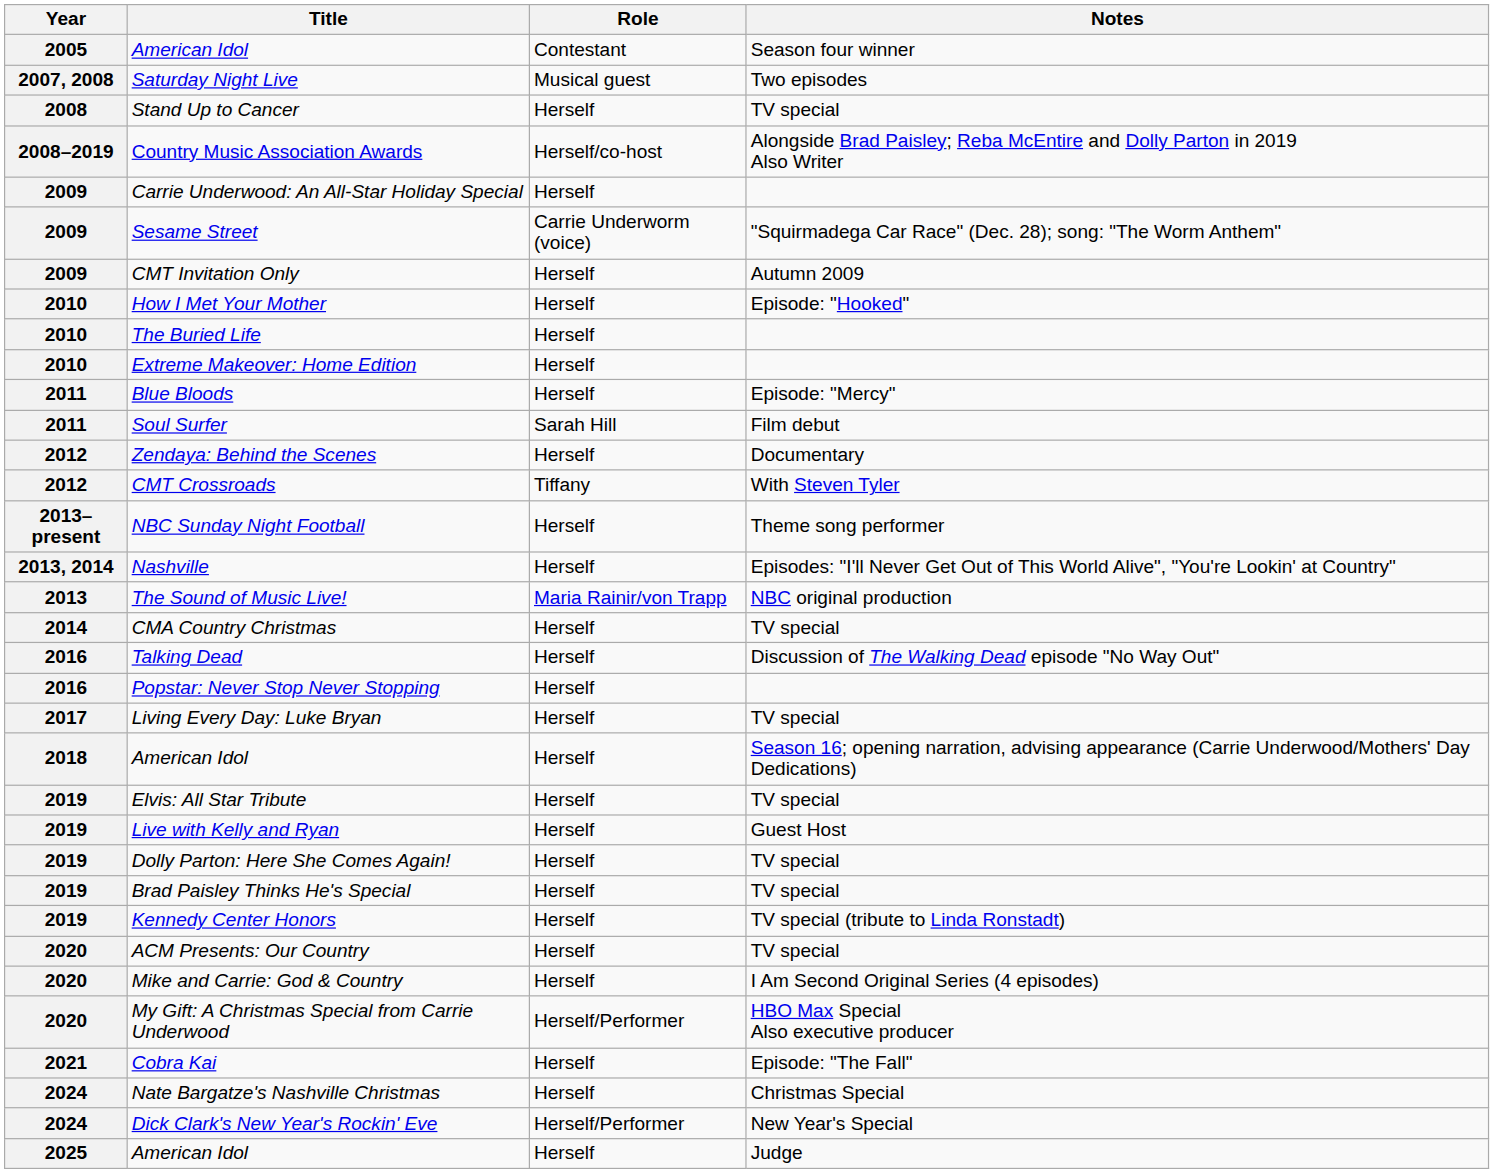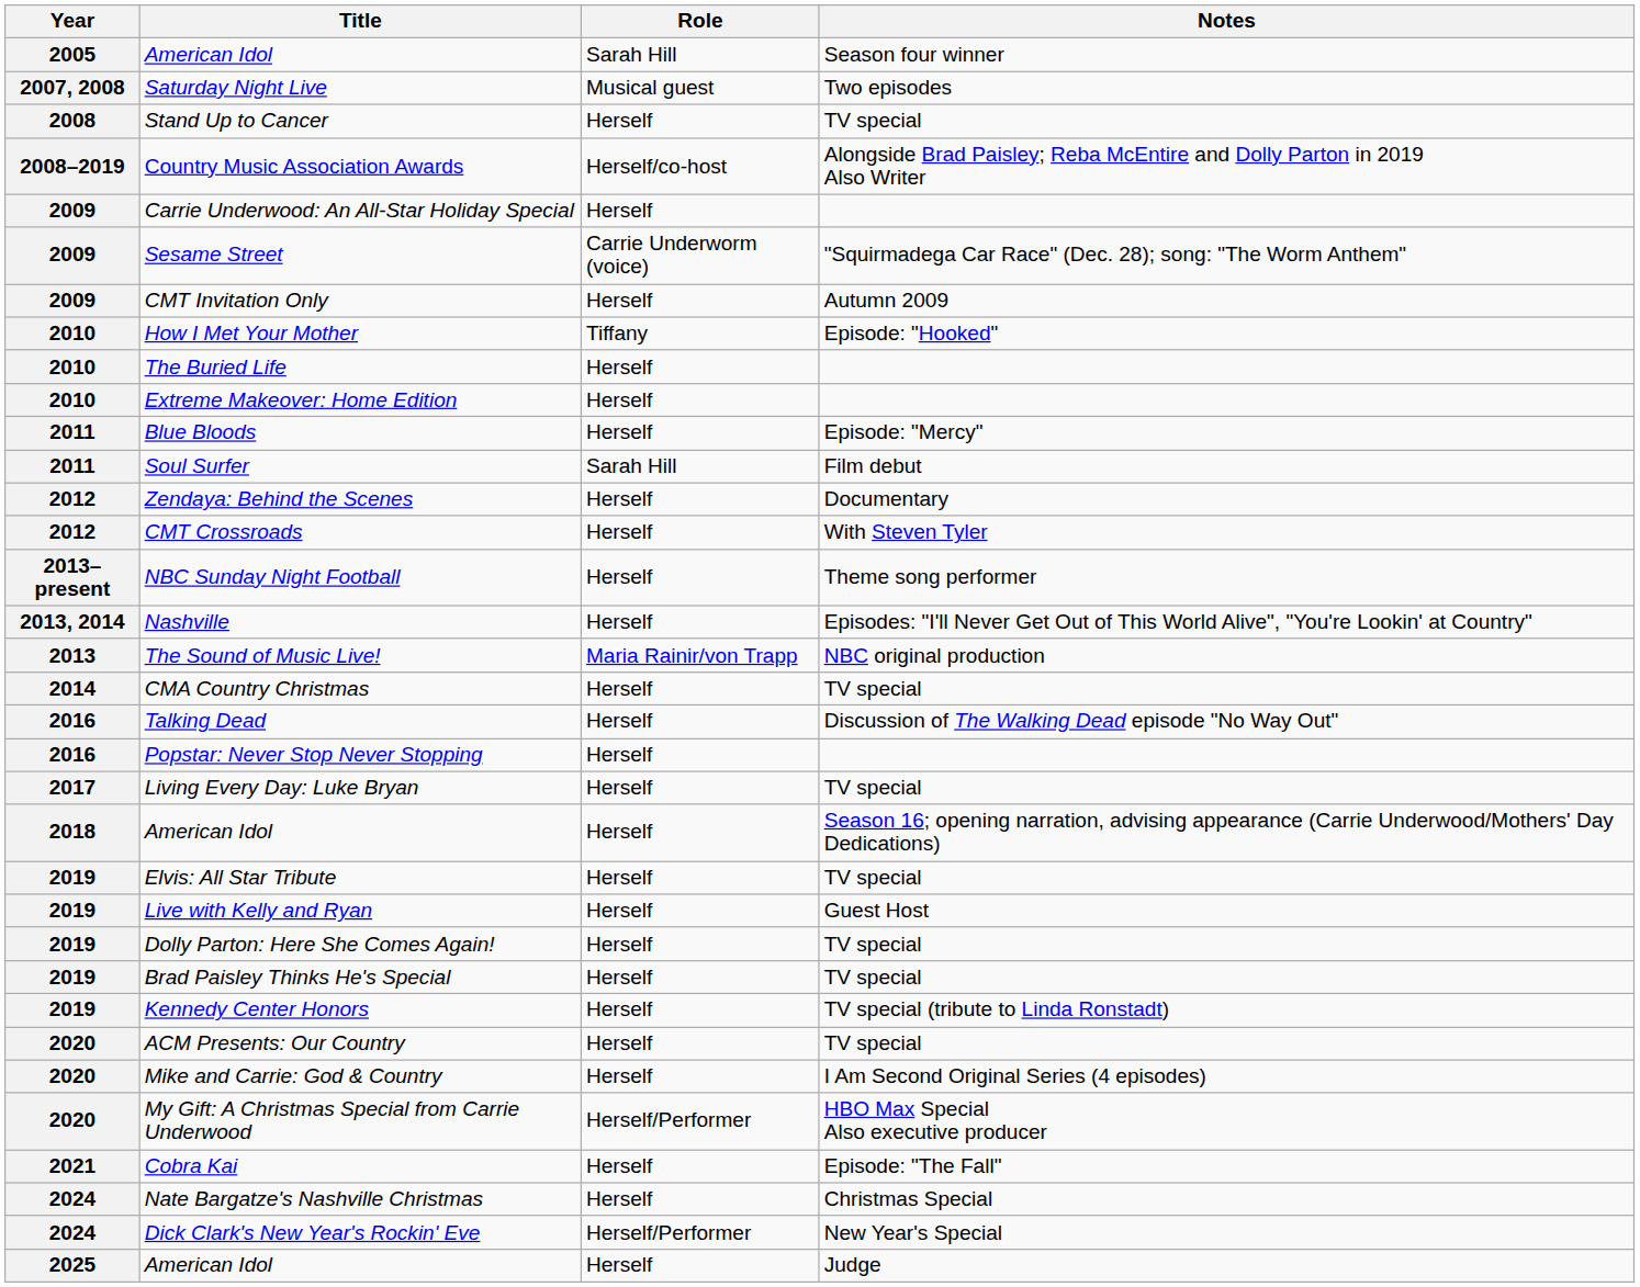 <table class="wikitable plainrowheaders sortable">
 <tr>
 <th scope="col">Year</th>
 <th scope="col">Title</th>
 <th scope="col">Role</th>
 <th scope="col" class="unsortable">Notes</th>
 </tr>
 <tr>
 <th scope="row">2005</th>
 <td><em><a href='#'>American Idol</a></em></td>
-<td>Contestant</td>
+<td>Sarah Hill</td>
 <td>Season four winner</td>
 </tr>
 <tr>
 <th scope="row">2007, 2008</th>
 <td><em><a href='#'>Saturday Night Live</a></em></td>
 <td>Musical guest</td>
 <td>Two episodes</td>
 </tr>
 <tr>
 <th scope="row">2008</th>
 <td><em>Stand Up to Cancer</em></td>
 <td>Herself</td>
 <td>TV special</td>
 </tr>
 <tr>
 <th scope="row">2008–2019</th>
 <td><a href='#'>Country Music Association Awards</a></td>
 <td>Herself/co-host</td>
 <td>Alongside <a href='#'>Brad Paisley</a>; <a href='#'>Reba McEntire</a> and <a href='#'>Dolly Parton</a> in 2019<br>Also Writer</td>
 </tr>
 <tr>
 <th scope="row">2009</th>
 <td><em>Carrie Underwood: An All-Star Holiday Special</em></td>
 <td>Herself</td>
 <td></td>
 </tr>
 <tr>
 <th scope="row">2009</th>
 <td><em><a href='#'>Sesame Street</a></em></td>
 <td>Carrie Underworm (voice)</td>
 <td>"Squirmadega Car Race" (Dec. 28); song: "The Worm Anthem"</td>
 </tr>
 <tr>
 <th scope="row">2009</th>
 <td><em>CMT Invitation Only</em></td>
 <td>Herself</td>
 <td>Autumn 2009</td>
 </tr>
 <tr>
 <th scope="row">2010</th>
 <td><em><a href='#'>How I Met Your Mother</a></em></td>
-<td>Herself</td>
+<td>Tiffany</td>
 <td>Episode: "<a href='#'>Hooked</a>"</td>
 </tr>
 <tr>
 <th scope="row">2010</th>
 <td><em><a href='#'>The Buried Life</a></em></td>
 <td>Herself</td>
 <td></td>
 </tr>
 <tr>
 <th scope="row">2010</th>
 <td><em><a href='#'>Extreme Makeover: Home Edition</a></em></td>
 <td>Herself</td>
 <td></td>
 </tr>
 <tr>
 <th scope="row">2011</th>
 <td><em><a href='#'>Blue Bloods</a></em></td>
 <td>Herself</td>
 <td>Episode: "Mercy"</td>
 </tr>
 <tr>
 <th scope="row">2011</th>
 <td><em><a href='#'>Soul Surfer</a></em></td>
 <td>Sarah Hill</td>
 <td>Film debut</td>
 </tr>
 <tr>
 <th scope="row">2012</th>
 <td><em><a href='#'>Zendaya: Behind the Scenes</a></em></td>
 <td>Herself</td>
 <td>Documentary</td>
 </tr>
 <tr>
 <th scope="row">2012</th>
 <td><em><a href='#'>CMT Crossroads</a></em></td>
-<td>Tiffany</td>
+<td>Herself</td>
 <td>With <a href='#'>Steven Tyler</a></td>
 </tr>
 <tr>
 <th scope="row">2013–present</th>
 <td><em><a href='#'>NBC Sunday Night Football</a></em></td>
 <td>Herself</td>
 <td>Theme song performer</td>
 </tr>
 <tr>
 <th scope="row">2013, 2014</th>
 <td><em><a href='#'>Nashville</a></em></td>
 <td>Herself</td>
 <td>Episodes: "I'll Never Get Out of This World Alive", "You're Lookin' at Country"</td>
 </tr>
 <tr>
 <th scope="row">2013</th>
 <td><em><a href='#'>The Sound of Music Live!</a></em></td>
 <td><a href='#'>Maria Rainir/von Trapp</a></td>
 <td><a href='#'>NBC</a> original production</td>
 </tr>
 <tr>
 <th scope="row">2014</th>
 <td><em>CMA Country Christmas</em></td>
 <td>Herself</td>
 <td>TV special</td>
 </tr>
 <tr>
 <th scope="row">2016</th>
 <td><em><a href='#'>Talking Dead</a></em></td>
 <td>Herself</td>
 <td>Discussion of <em><a href='#'>The Walking Dead</a></em> episode "No Way Out"</td>
 </tr>
 <tr>
 <th scope="row">2016</th>
 <td><em><a href='#'>Popstar: Never Stop Never Stopping</a></em></td>
 <td>Herself</td>
 <td></td>
 </tr>
 <tr>
 <th scope="row">2017</th>
 <td><em>Living Every Day: Luke Bryan</em></td>
 <td>Herself</td>
 <td>TV special</td>
 </tr>
 <tr>
 <th scope="row">2018</th>
 <td><em>American Idol</em></td>
 <td>Herself</td>
 <td><a href='#'>Season 16</a>; opening narration, advising appearance (Carrie Underwood/Mothers' Day Dedications)</td>
 </tr>
 <tr>
 <th scope="row">2019</th>
 <td><em>Elvis: All Star Tribute</em></td>
 <td>Herself</td>
 <td>TV special</td>
 </tr>
 <tr>
 <th scope="row">2019</th>
 <td><em><a href='#'>Live with Kelly and Ryan</a></em></td>
 <td>Herself</td>
 <td>Guest Host</td>
 </tr>
 <tr>
 <th scope="row">2019</th>
 <td><em>Dolly Parton: Here She Comes Again!</em></td>
 <td>Herself</td>
 <td>TV special</td>
 </tr>
 <tr>
 <th scope="row">2019</th>
 <td><em>Brad Paisley Thinks He's Special</em></td>
 <td>Herself</td>
 <td>TV special</td>
 </tr>
 <tr>
 <th scope="row">2019</th>
 <td><em><a href='#'>Kennedy Center Honors</a></em></td>
 <td>Herself</td>
 <td>TV special (tribute to <a href='#'>Linda Ronstadt</a>)</td>
 </tr>
 <tr>
 <th scope="row">2020</th>
 <td><em>ACM Presents: Our Country</em></td>
 <td>Herself</td>
 <td>TV special</td>
 </tr>
 <tr>
 <th scope="row">2020</th>
 <td><em>Mike and Carrie: God & Country</em></td>
 <td>Herself</td>
 <td>I Am Second Original Series (4 episodes)</td>
 </tr>
 <tr>
 <th scope="row">2020</th>
 <td><em>My Gift: A Christmas Special from Carrie Underwood</em></td>
 <td>Herself/Performer</td>
 <td><a href='#'>HBO Max</a> Special<br>Also executive producer</td>
 </tr>
 <tr>
 <th scope="row">2021</th>
 <td><em><a href='#'>Cobra Kai</a></em></td>
 <td>Herself</td>
 <td>Episode: "The Fall"</td>
 </tr>
 <tr>
 <th scope="row">2024</th>
 <td><em>Nate Bargatze's Nashville Christmas</em></td>
 <td>Herself</td>
 <td>Christmas Special</td>
 </tr>
 <tr>
 <th scope="row">2024</th>
 <td><em><a href='#'>Dick Clark's New Year's Rockin' Eve</a></em></td>
 <td>Herself/Performer</td>
 <td>New Year's Special</td>
 </tr>
 <tr>
 <th scope="row">2025</th>
 <td><em>American Idol</em></td>
 <td>Herself</td>
 <td>Judge</td>
 </tr>
 </table>
